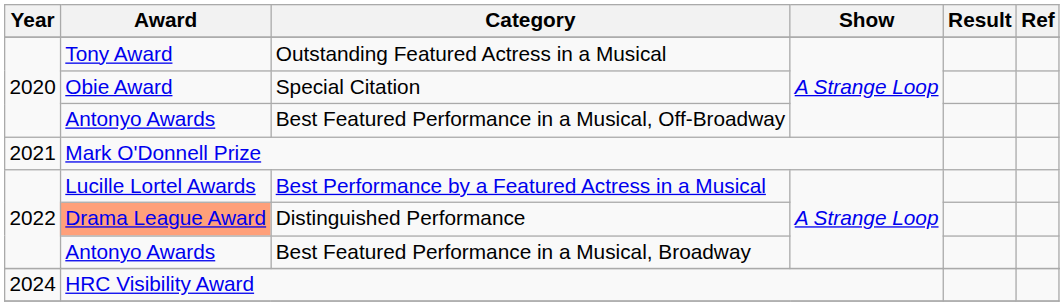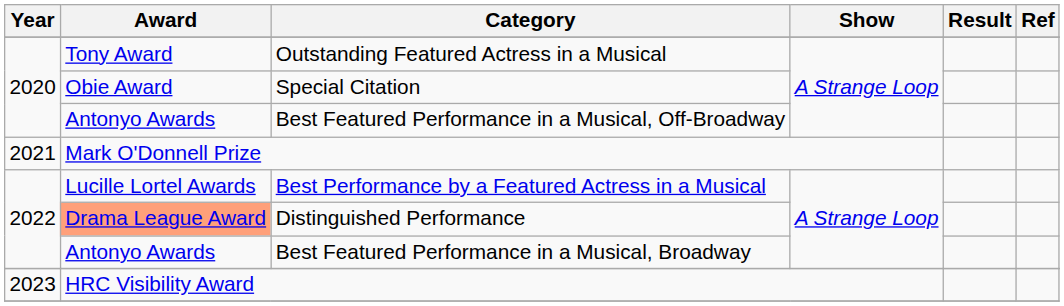 <table class="wikitable">
 <tr>
 <th>Year</th>
 <th>Award</th>
 <th>Category</th>
 <th>Show</th>
 <th>Result</th>
 <th>Ref</th>
 </tr>
 <tr>
 </tr>
 <tr>
 <td rowspan="3" align="center">2020</td>
 <td><a href='#'>Tony Award</a></td>
 <td>Outstanding Featured Actress in a Musical</td>
 <td rowspan="3"><em><a href='#'>A Strange Loop</a></em></td>
 <td></td>
 <td></td>
 </tr>
 <tr>
 <td><a href='#'>Obie Award</a></td>
 <td>Special Citation</td>
 <td></td>
 <td></td>
 </tr>
 <tr>
 <td><a href='#'>Antonyo Awards</a></td>
 <td>Best Featured Performance in a Musical, Off-Broadway</td>
 <td></td>
 <td></td>
 </tr>
 <tr>
 <td rowspan="1" align="center">2021</td>
 <td colspan="3"><a href='#'>Mark O'Donnell Prize</a></td>
 <td></td>
 <td></td>
 </tr>
 <tr>
 <td rowspan="3" align="center">2022</td>
 <td><a href='#'>Lucille Lortel Awards</a></td>
 <td><a href='#'>Best Performance by a Featured Actress in a Musical</a></td>
 <td rowspan="3"><em><a href='#'>A Strange Loop</a></em></td>
 <td></td>
 <td></td>
 </tr>
 <tr>
 <td style="background: lightsalmon;"><a href='#'>Drama League Award</a></td>
 <td>Distinguished Performance</td>
 <td></td>
 <td></td>
 </tr>
 <tr>
 <td><a href='#'>Antonyo Awards</a></td>
 <td>Best Featured Performance in a Musical, Broadway</td>
 <td></td>
 <td></td>
 </tr>
 <tr>
 </tr>
 <tr>
-<td rowspan="1" align="center">2024</td>
+<td rowspan="1" align="center">2023</td>
 <td colspan="3"><a href='#'>HRC Visibility Award</a></td>
 <td></td>
 <td></td>
 </tr>
 <tr>
 </tr>
 </table>
